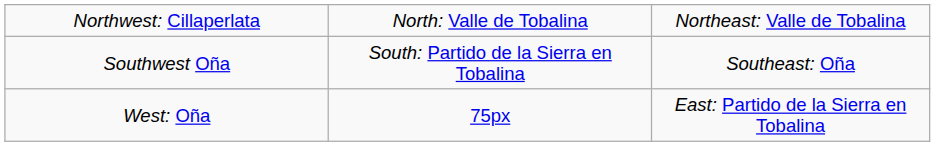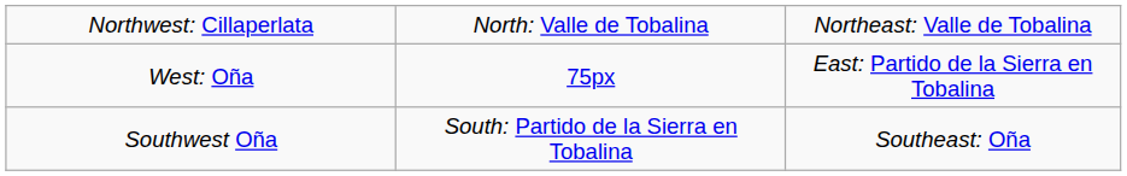 <table style="margin:1em auto; margin: 0.5em 0.5em 0.5em 1em; padding: 0.5em; background: #f9f9f9; border: 1px #aaa solid; border-collapse: collapse; font-size: 95%;" cellpadding="4" border="2" align="center" width="60%">
 <tr>
 <td width ="35%" align="center"><em>Northwest:</em> <a href='#'>Cillaperlata</a></td>
 <td width ="30%" align="center"><em>North:</em> <a href='#'>Valle de Tobalina</a></td>
 <td width ="35%" align="center"><em>Northeast:</em> <a href='#'>Valle de Tobalina</a></td>
 </tr>
+<tr ---->
+<td width ="10%" align="center"><em>West:</em> <a href='#'>Oña</a></td>
+<td width ="35%" align="center"><a href='#'>75px</a></td>
+<td width ="30%" align="center"><em>East:</em> <a href='#'>Partido de la Sierra en Tobalina</a></td>
+</tr>
 <tr --->
 <td width ="35%" align="center"><em>Southwest</em> <a href='#'>Oña</a></td>
 <td width ="30%" align="center"><em>South:</em> <a href='#'>Partido de la Sierra en Tobalina</a></td>
 <td width ="35%" align="center"><em>Southeast:</em> <a href='#'>Oña</a></td>
 </tr>
-<tr ---->
-<td width ="10%" align="center"><em>West:</em> <a href='#'>Oña</a></td>
-<td width ="35%" align="center"><a href='#'>75px</a></td>
-<td width ="30%" align="center"><em>East:</em> <a href='#'>Partido de la Sierra en Tobalina</a></td>
-</tr>
 </table>
